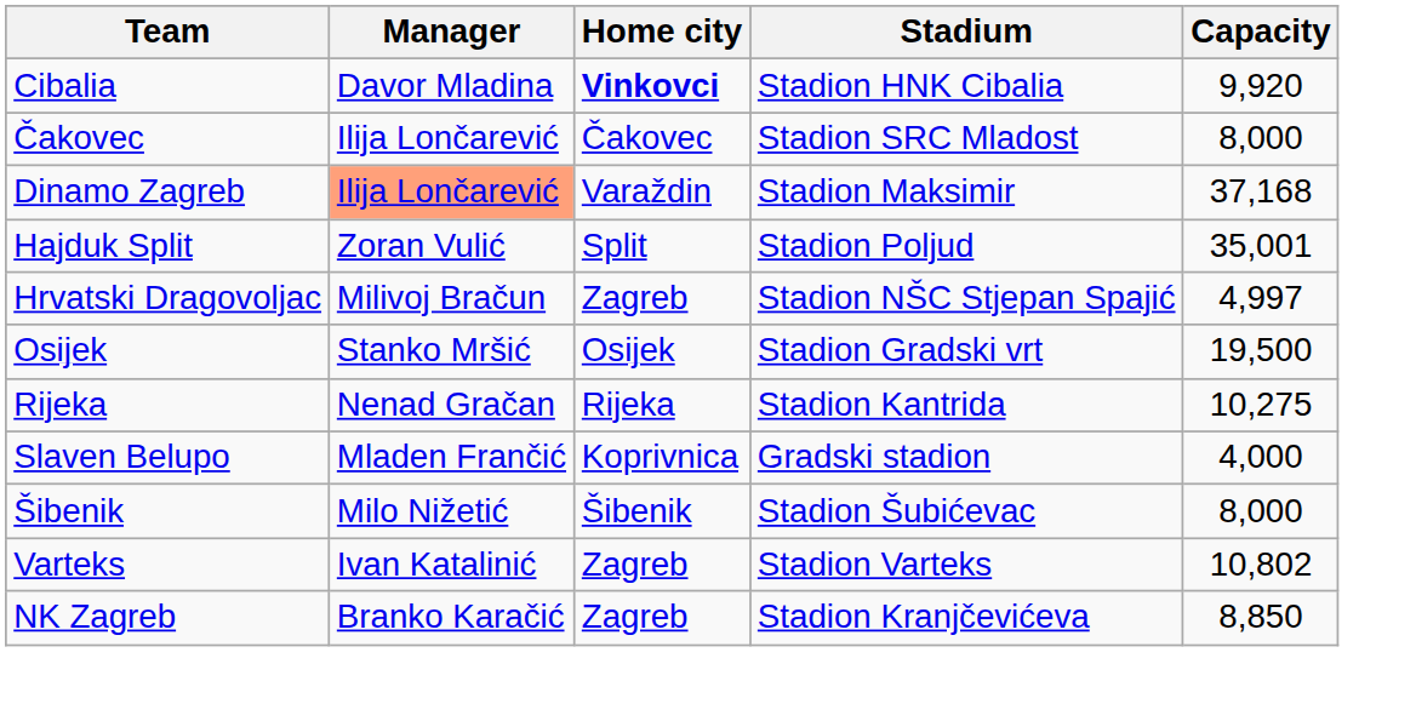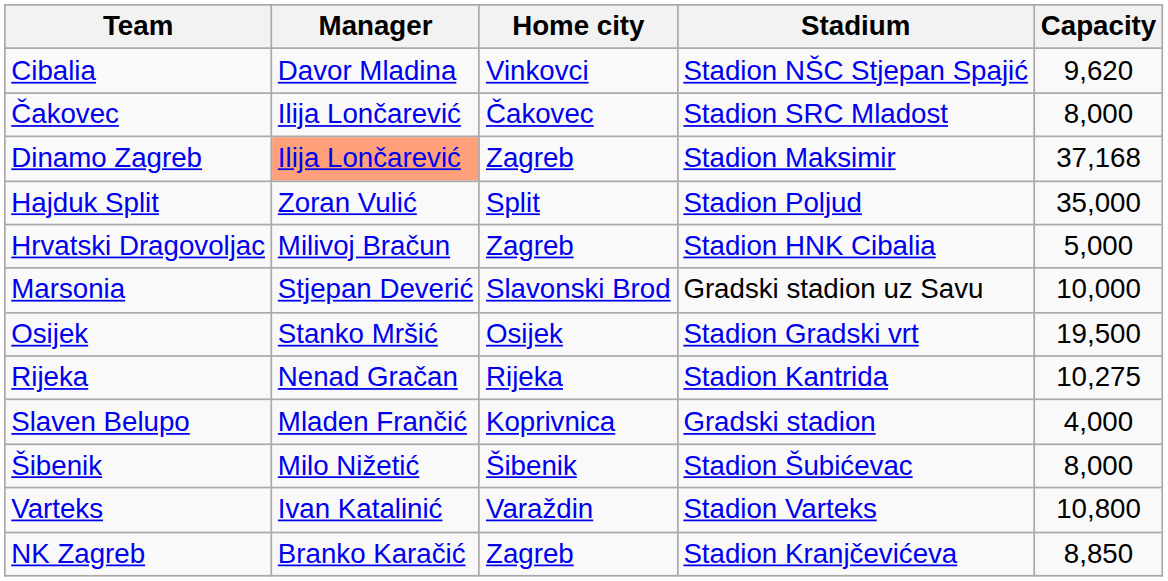 <table class="wikitable sortable" style="text-align: left;">
 <tr>
 <th>Team</th>
 <th>Manager</th>
 <th>Home city</th>
 <th>Stadium</th>
 <th>Capacity</th>
 </tr>
 <tr>
 <td><a href='#'>Cibalia</a></td>
 <td> <a href='#'>Davor Mladina</a></td>
-<td><strong><a href='#'>Vinkovci</a></strong></td>
-<td><a href='#'>Stadion HNK Cibalia</a></td>
-<td align=center>9,920</td>
+<td><a href='#'>Vinkovci</a></td>
+<td><a href='#'>Stadion NŠC Stjepan Spajić</a></td>
+<td align=center>9,620</td>
 </tr>
 <tr>
 <td><a href='#'>Čakovec</a></td>
 <td> <a href='#'>Ilija Lončarević</a></td>
 <td><a href='#'>Čakovec</a></td>
 <td><a href='#'>Stadion SRC Mladost</a></td>
 <td align=center>8,000</td>
 </tr>
 <tr>
 <td><a href='#'>Dinamo Zagreb</a></td>
 <td style="background: lightsalmon;"> <a href='#'>Ilija Lončarević</a></td>
-<td><a href='#'>Varaždin</a></td>
+<td><a href='#'>Zagreb</a></td>
 <td><a href='#'>Stadion Maksimir</a></td>
 <td align=center>37,168</td>
 </tr>
 <tr>
 <td><a href='#'>Hajduk Split</a></td>
 <td> <a href='#'>Zoran Vulić</a></td>
 <td><a href='#'>Split</a></td>
 <td><a href='#'>Stadion Poljud</a></td>
-<td align=center>35,001</td>
+<td align=center>35,000</td>
 </tr>
 <tr>
 <td><a href='#'>Hrvatski Dragovoljac</a></td>
 <td> <a href='#'>Milivoj Bračun</a></td>
 <td><a href='#'>Zagreb</a></td>
-<td><a href='#'>Stadion NŠC Stjepan Spajić</a></td>
-<td align=center>4,997</td>
+<td><a href='#'>Stadion HNK Cibalia</a></td>
+<td align=center>5,000</td>
+</tr>
+<tr>
+<td><a href='#'>Marsonia</a></td>
+<td> <a href='#'>Stjepan Deverić</a></td>
+<td><a href='#'>Slavonski Brod</a></td>
+<td>Gradski stadion uz Savu</td>
+<td align=center>10,000</td>
 </tr>
 <tr>
 <td><a href='#'>Osijek</a></td>
 <td> <a href='#'>Stanko Mršić</a></td>
 <td><a href='#'>Osijek</a></td>
 <td><a href='#'>Stadion Gradski vrt</a></td>
 <td align=center>19,500</td>
 </tr>
 <tr>
 <td><a href='#'>Rijeka</a></td>
 <td> <a href='#'>Nenad Gračan</a></td>
 <td><a href='#'>Rijeka</a></td>
 <td><a href='#'>Stadion Kantrida</a></td>
 <td align=center>10,275</td>
 </tr>
 <tr>
 <td><a href='#'>Slaven Belupo</a></td>
 <td> <a href='#'>Mladen Frančić</a></td>
 <td><a href='#'>Koprivnica</a></td>
 <td><a href='#'>Gradski stadion</a></td>
 <td align=center>4,000</td>
 </tr>
 <tr>
 <td><a href='#'>Šibenik</a></td>
 <td> <a href='#'>Milo Nižetić</a></td>
 <td><a href='#'>Šibenik</a></td>
 <td><a href='#'>Stadion Šubićevac</a></td>
 <td align=center>8,000</td>
 </tr>
 <tr>
 <td><a href='#'>Varteks</a></td>
 <td> <a href='#'>Ivan Katalinić</a></td>
-<td><a href='#'>Zagreb</a></td>
+<td><a href='#'>Varaždin</a></td>
 <td><a href='#'>Stadion Varteks</a></td>
-<td align=center>10,802</td>
+<td align=center>10,800</td>
 </tr>
 <tr>
 <td><a href='#'>NK Zagreb</a></td>
 <td> <a href='#'>Branko Karačić</a></td>
 <td><a href='#'>Zagreb</a></td>
 <td><a href='#'>Stadion Kranjčevićeva</a></td>
 <td align=center>8,850</td>
 </tr>
 </table>
